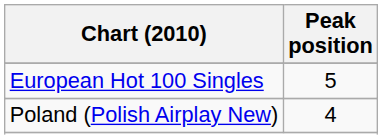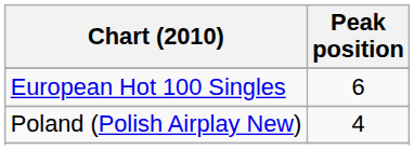 <table class="wikitable sortable">
 <tr>
 <th scope="col">Chart (2010)</th>
 <th scope="col">Peak<br>position</th>
 </tr>
 <tr>
 </tr>
 <tr>
 </tr>
 <tr>
 </tr>
 <tr>
 <td><a href='#'>European Hot 100 Singles</a></td>
-<td style="text-align:center;">5</td>
+<td style="text-align:center;">6</td>
 </tr>
 <tr>
 </tr>
 <tr>
 </tr>
 <tr>
 <td>Poland (<a href='#'>Polish Airplay New</a>)</td>
 <td align="center">4</td>
 </tr>
 <tr>
 </tr>
 <tr>
 </tr>
 <tr>
 </tr>
 <tr>
 </tr>
 </table>
